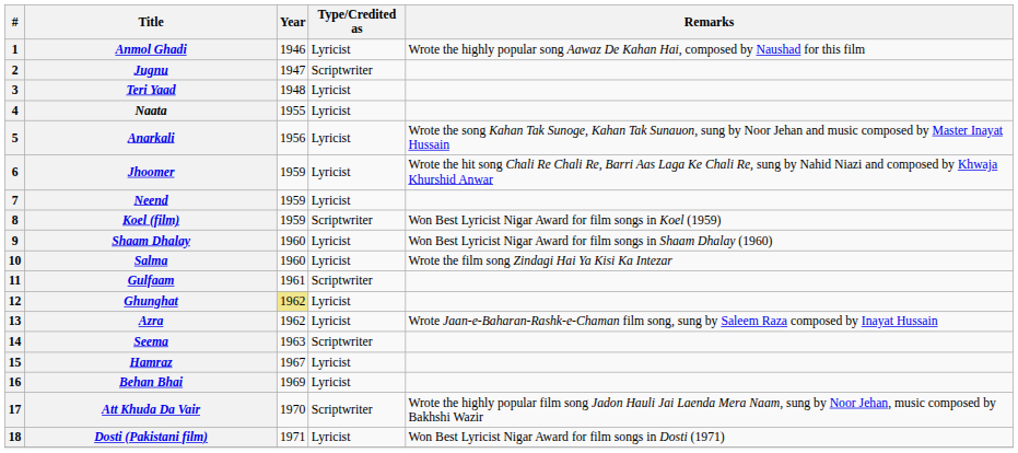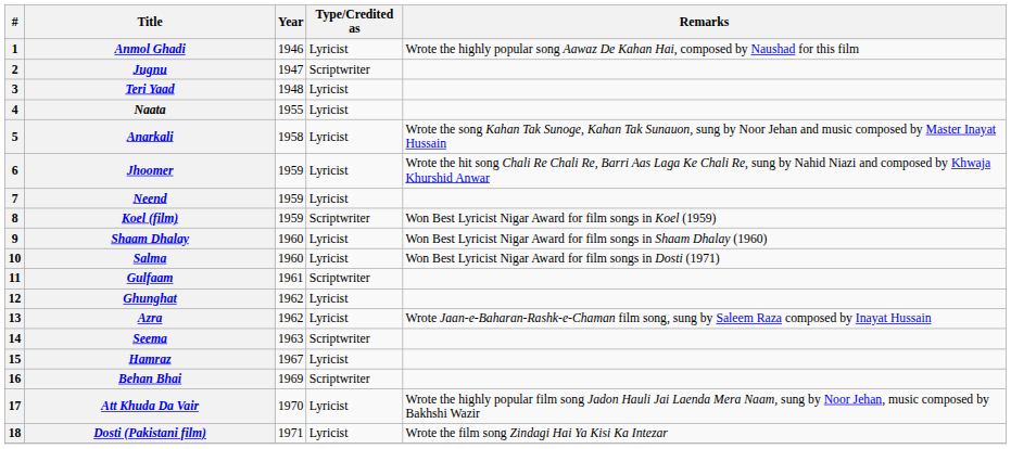 <table class="wikitable sortable plainrowheaders" width=100%>
 <tr>
 <th scope="col" width=2%>#</th>
 <th scope="col" width=25%>Title</th>
 <th scope="col">Year</th>
 <th scope="col">Type/Credited as</th>
 <th scope="col">Remarks</th>
 </tr>
 <tr>
 <th scope="row" align="left">1</th>
 <th><em><a href='#'>Anmol Ghadi</a></em></th>
 <td>1946</td>
 <td>Lyricist</td>
 <td>Wrote the highly popular song <em>Aawaz De Kahan Hai</em>, composed by <a href='#'>Naushad</a> for this film</td>
 </tr>
 <tr>
 <th scope="row" align="left">2</th>
 <th><em><a href='#'>Jugnu</a></em></th>
 <td>1947</td>
 <td>Scriptwriter</td>
 <td></td>
 </tr>
 <tr>
 <th scope="row" align="left">3</th>
 <th><em><a href='#'>Teri Yaad</a></em></th>
 <td>1948</td>
 <td>Lyricist</td>
 <td></td>
 </tr>
 <tr>
 <th scope="row" align="left">4</th>
 <th><em>Naata</em></th>
 <td>1955</td>
 <td>Lyricist</td>
 <td></td>
 </tr>
 <tr>
 <th scope="row" align="left">5</th>
 <th><em><a href='#'>Anarkali</a></em></th>
-<td>1956</td>
+<td>1958</td>
 <td>Lyricist</td>
 <td>Wrote the song <em>Kahan Tak Sunoge, Kahan Tak Sunauon</em>, sung by Noor Jehan and music composed by <a href='#'>Master Inayat Hussain</a></td>
 </tr>
 <tr>
 <th scope="row" align="left">6</th>
 <th><em><a href='#'>Jhoomer</a></em></th>
 <td>1959</td>
 <td>Lyricist</td>
 <td>Wrote the hit song <em>Chali Re Chali Re, Barri Aas Laga Ke Chali Re</em>, sung by Nahid Niazi and composed by <a href='#'>Khwaja Khurshid Anwar</a></td>
 </tr>
 <tr>
 <th scope="row" align="left">7</th>
 <th><em><a href='#'>Neend</a></em></th>
 <td>1959</td>
 <td>Lyricist</td>
 <td></td>
 </tr>
 <tr>
 <th scope="row" align="left">8</th>
 <th><em><a href='#'>Koel (film)</a></em></th>
 <td>1959</td>
 <td>Scriptwriter</td>
 <td>Won Best Lyricist Nigar Award for film songs in <em>Koel</em> (1959)</td>
 </tr>
 <tr>
 <th scope="row" align="left">9</th>
 <th><em><a href='#'>Shaam Dhalay</a></em></th>
 <td>1960</td>
 <td>Lyricist</td>
 <td>Won Best Lyricist Nigar Award for film songs in <em>Shaam Dhalay</em> (1960)</td>
 </tr>
 <tr>
 <th scope="row" align="left">10</th>
 <th><em><a href='#'>Salma</a></em></th>
 <td>1960</td>
 <td>Lyricist</td>
-<td>Wrote the film song <em>Zindagi Hai Ya Kisi Ka Intezar</em></td>
+<td>Won Best Lyricist Nigar Award for film songs in <em>Dosti</em> (1971)</td>
 </tr>
 <tr>
 <th scope="row" align="left">11</th>
 <th><em><a href='#'>Gulfaam</a></em></th>
 <td>1961</td>
 <td>Scriptwriter</td>
 <td></td>
 </tr>
 <tr>
 <th scope="row" align="left">12</th>
 <th><em><a href='#'>Ghunghat</a></em></th>
-<td style="background: khaki;">1962</td>
+<td>1962</td>
 <td>Lyricist</td>
 <td></td>
 </tr>
 <tr>
 <th scope="row" align="left">13</th>
 <th><em><a href='#'>Azra</a></em></th>
 <td>1962</td>
 <td>Lyricist</td>
 <td>Wrote <em>Jaan-e-Baharan-Rashk-e-Chaman</em> film song, sung by <a href='#'>Saleem Raza</a> composed by <a href='#'>Inayat Hussain</a></td>
 </tr>
 <tr>
 <th scope="row" align="left">14</th>
 <th><em><a href='#'>Seema</a></em></th>
 <td>1963</td>
 <td>Scriptwriter</td>
 <td></td>
 </tr>
 <tr>
 <th scope="row" align="left">15</th>
 <th><em><a href='#'>Hamraz</a></em></th>
 <td>1967</td>
 <td>Lyricist</td>
 <td></td>
 </tr>
 <tr>
 <th scope="row" align="left">16</th>
 <th><em><a href='#'>Behan Bhai</a></em></th>
 <td>1969</td>
-<td>Lyricist</td>
+<td>Scriptwriter</td>
 <td></td>
 </tr>
 <tr>
 <th scope="row" align="left">17</th>
 <th><em><a href='#'>Att Khuda Da Vair</a></em></th>
 <td>1970</td>
-<td>Scriptwriter</td>
+<td>Lyricist</td>
 <td>Wrote the highly popular film song <em>Jadon Hauli Jai Laenda Mera Naam</em>, sung by <a href='#'>Noor Jehan</a>, music composed by Bakhshi Wazir</td>
 </tr>
 <tr>
 <th scope="row" align="left">18</th>
 <th><em><a href='#'>Dosti (Pakistani film)</a></em></th>
 <td>1971</td>
 <td>Lyricist</td>
-<td>Won Best Lyricist Nigar Award for film songs in <em>Dosti</em> (1971)</td>
+<td>Wrote the film song <em>Zindagi Hai Ya Kisi Ka Intezar</em></td>
 </tr>
 <tr>
 </tr>
 </table>
